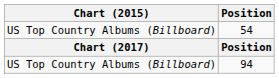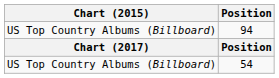 <table class="wikitable">
 <tr>
 <th>Chart (2015)</th>
 <th>Position</th>
 </tr>
 <tr>
 <td>US Top Country Albums (<em>Billboard</em>)</td>
-<td style="text-align:center">54</td>
+<td style="text-align:center">94</td>
 </tr>
 <tr>
 <th>Chart (2017)</th>
 <th>Position</th>
 </tr>
 <tr>
 <td>US Top Country Albums (<em>Billboard</em>)</td>
-<td style="text-align:center">94</td>
+<td style="text-align:center">54</td>
 </tr>
 </table>
